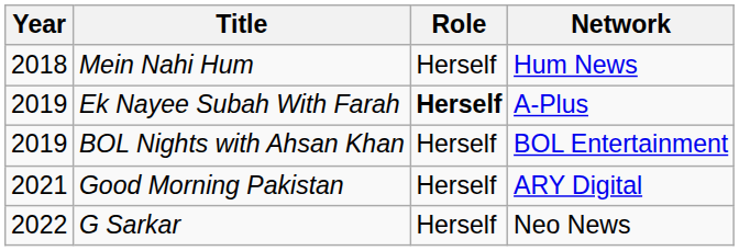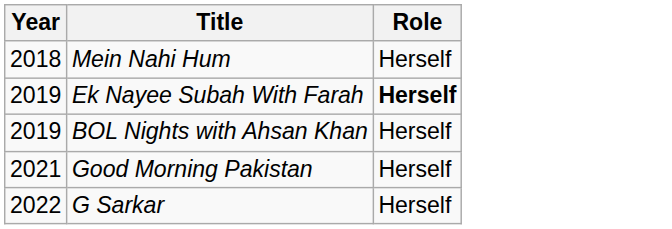 <table class="wikitable sortable plainrowheaders">
 <tr style="text-align:center;">
 <th scope="col">Year</th>
 <th scope="col">Title</th>
 <th scope="col">Role</th>
-<th scope="col">Network</th>
 </tr>
 <tr>
 <td>2018</td>
 <td><em>Mein Nahi Hum</em></td>
 <td>Herself</td>
-<td><a href='#'>Hum News</a></td>
 </tr>
 <tr>
 <td>2019</td>
 <td><em>Ek Nayee Subah With Farah</em></td>
 <td><strong>Herself</strong></td>
-<td><a href='#'>A-Plus</a></td>
 </tr>
 <tr>
 <td>2019</td>
 <td><em>BOL Nights with Ahsan Khan</em></td>
 <td>Herself</td>
-<td><a href='#'>BOL Entertainment</a></td>
 </tr>
 <tr>
 <td>2021</td>
 <td><em>Good Morning Pakistan</em></td>
 <td>Herself</td>
-<td><a href='#'>ARY Digital</a></td>
 </tr>
 <tr>
 <td>2022</td>
 <td><em>G Sarkar</em></td>
 <td>Herself</td>
-<td>Neo News</td>
 </tr>
 </table>
